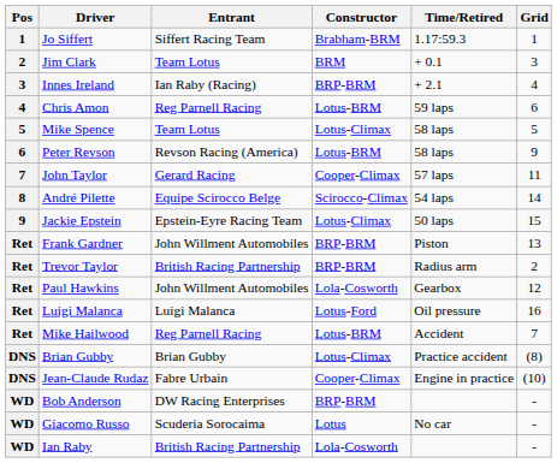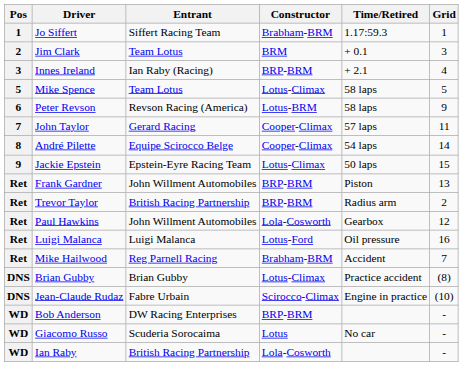 <table class="wikitable" style="font-size: 95%;">
 <tr>
 <th>Pos</th>
 <th>Driver</th>
 <th>Entrant</th>
 <th>Constructor</th>
 <th>Time/Retired</th>
 <th>Grid</th>
 </tr>
 <tr>
 <th>1</th>
 <td> <a href='#'>Jo Siffert</a></td>
 <td>Siffert Racing Team</td>
 <td><a href='#'>Brabham</a>-<a href='#'>BRM</a></td>
 <td>1.17:59.3</td>
 <td style="text-align:center">1</td>
 </tr>
 <tr>
 <th>2</th>
 <td> <a href='#'>Jim Clark</a></td>
 <td><a href='#'>Team Lotus</a></td>
 <td><a href='#'>BRM</a></td>
 <td>+ 0.1</td>
 <td style="text-align:center">3</td>
 </tr>
 <tr>
 <th>3</th>
 <td> <a href='#'>Innes Ireland</a></td>
 <td>Ian Raby (Racing)</td>
 <td><a href='#'>BRP</a>-<a href='#'>BRM</a></td>
 <td>+ 2.1</td>
 <td style="text-align:center">4</td>
 </tr>
 <tr>
-<th>4</th>
-<td> <a href='#'>Chris Amon</a></td>
-<td><a href='#'>Reg Parnell Racing</a></td>
-<td><a href='#'>Lotus</a>-<a href='#'>BRM</a></td>
-<td>59 laps</td>
-<td style="text-align:center">6</td>
-</tr>
-<tr>
 <th>5</th>
 <td> <a href='#'>Mike Spence</a></td>
 <td><a href='#'>Team Lotus</a></td>
 <td><a href='#'>Lotus</a>-<a href='#'>Climax</a></td>
 <td>58 laps</td>
 <td style="text-align:center">5</td>
 </tr>
 <tr>
 <th>6</th>
 <td> <a href='#'>Peter Revson</a></td>
 <td>Revson Racing (America)</td>
 <td><a href='#'>Lotus</a>-<a href='#'>BRM</a></td>
 <td>58 laps</td>
 <td style="text-align:center">9</td>
 </tr>
 <tr>
 <th>7</th>
 <td> <a href='#'>John Taylor</a></td>
 <td><a href='#'>Gerard Racing</a></td>
 <td><a href='#'>Cooper</a>-<a href='#'>Climax</a></td>
 <td>57 laps</td>
 <td style="text-align:center">11</td>
 </tr>
 <tr>
 <th>8</th>
 <td> <a href='#'>André Pilette</a></td>
 <td><a href='#'>Equipe Scirocco Belge</a></td>
-<td><a href='#'>Scirocco</a>-<a href='#'>Climax</a></td>
+<td><a href='#'>Cooper</a>-<a href='#'>Climax</a></td>
 <td>54 laps</td>
 <td style="text-align:center">14</td>
 </tr>
 <tr>
 <th>9</th>
 <td> <a href='#'>Jackie Epstein</a></td>
 <td>Epstein-Eyre Racing Team</td>
 <td><a href='#'>Lotus</a>-<a href='#'>Climax</a></td>
 <td>50 laps</td>
 <td style="text-align:center">15</td>
 </tr>
 <tr>
 <th>Ret</th>
 <td> <a href='#'>Frank Gardner</a></td>
 <td>John Willment Automobiles</td>
 <td><a href='#'>BRP</a>-<a href='#'>BRM</a></td>
 <td>Piston</td>
 <td style="text-align:center">13</td>
 </tr>
 <tr>
 <th>Ret</th>
 <td> <a href='#'>Trevor Taylor</a></td>
 <td><a href='#'>British Racing Partnership</a></td>
 <td><a href='#'>BRP</a>-<a href='#'>BRM</a></td>
 <td>Radius arm</td>
 <td style="text-align:center">2</td>
 </tr>
 <tr>
 <th>Ret</th>
 <td> <a href='#'>Paul Hawkins</a></td>
 <td>John Willment Automobiles</td>
 <td><a href='#'>Lola</a>-<a href='#'>Cosworth</a></td>
 <td>Gearbox</td>
 <td style="text-align:center">12</td>
 </tr>
 <tr>
 <th>Ret</th>
 <td> <a href='#'>Luigi Malanca</a></td>
 <td>Luigi Malanca</td>
 <td><a href='#'>Lotus</a>-<a href='#'>Ford</a></td>
 <td>Oil pressure</td>
 <td style="text-align:center">16</td>
 </tr>
 <tr>
 <th>Ret</th>
 <td> <a href='#'>Mike Hailwood</a></td>
 <td><a href='#'>Reg Parnell Racing</a></td>
-<td><a href='#'>Lotus</a>-<a href='#'>BRM</a></td>
+<td><a href='#'>Brabham</a>-<a href='#'>BRM</a></td>
 <td>Accident</td>
 <td style="text-align:center">7</td>
 </tr>
 <tr>
 <th>DNS</th>
 <td> <a href='#'>Brian Gubby</a></td>
 <td>Brian Gubby</td>
 <td><a href='#'>Lotus</a>-<a href='#'>Climax</a></td>
 <td>Practice accident</td>
 <td style="text-align:center">(8)</td>
 </tr>
 <tr>
 <th>DNS</th>
 <td> <a href='#'>Jean-Claude Rudaz</a></td>
 <td>Fabre Urbain</td>
-<td><a href='#'>Cooper</a>-<a href='#'>Climax</a></td>
+<td><a href='#'>Scirocco</a>-<a href='#'>Climax</a></td>
 <td>Engine in practice</td>
 <td style="text-align:center">(10)</td>
 </tr>
 <tr>
 <th>WD</th>
 <td> <a href='#'>Bob Anderson</a></td>
 <td>DW Racing Enterprises</td>
 <td><a href='#'>BRP</a>-<a href='#'>BRM</a></td>
 <td></td>
 <td style="text-align:center">-</td>
 </tr>
 <tr>
 <th>WD</th>
 <td> <a href='#'>Giacomo Russo</a></td>
 <td>Scuderia Sorocaima</td>
 <td><a href='#'>Lotus</a></td>
 <td>No car</td>
 <td style="text-align:center">-</td>
 </tr>
 <tr>
 <th>WD</th>
 <td> <a href='#'>Ian Raby</a></td>
 <td><a href='#'>British Racing Partnership</a></td>
 <td><a href='#'>Lola</a>-<a href='#'>Cosworth</a></td>
 <td></td>
 <td style="text-align:center">-</td>
 </tr>
 </table>
